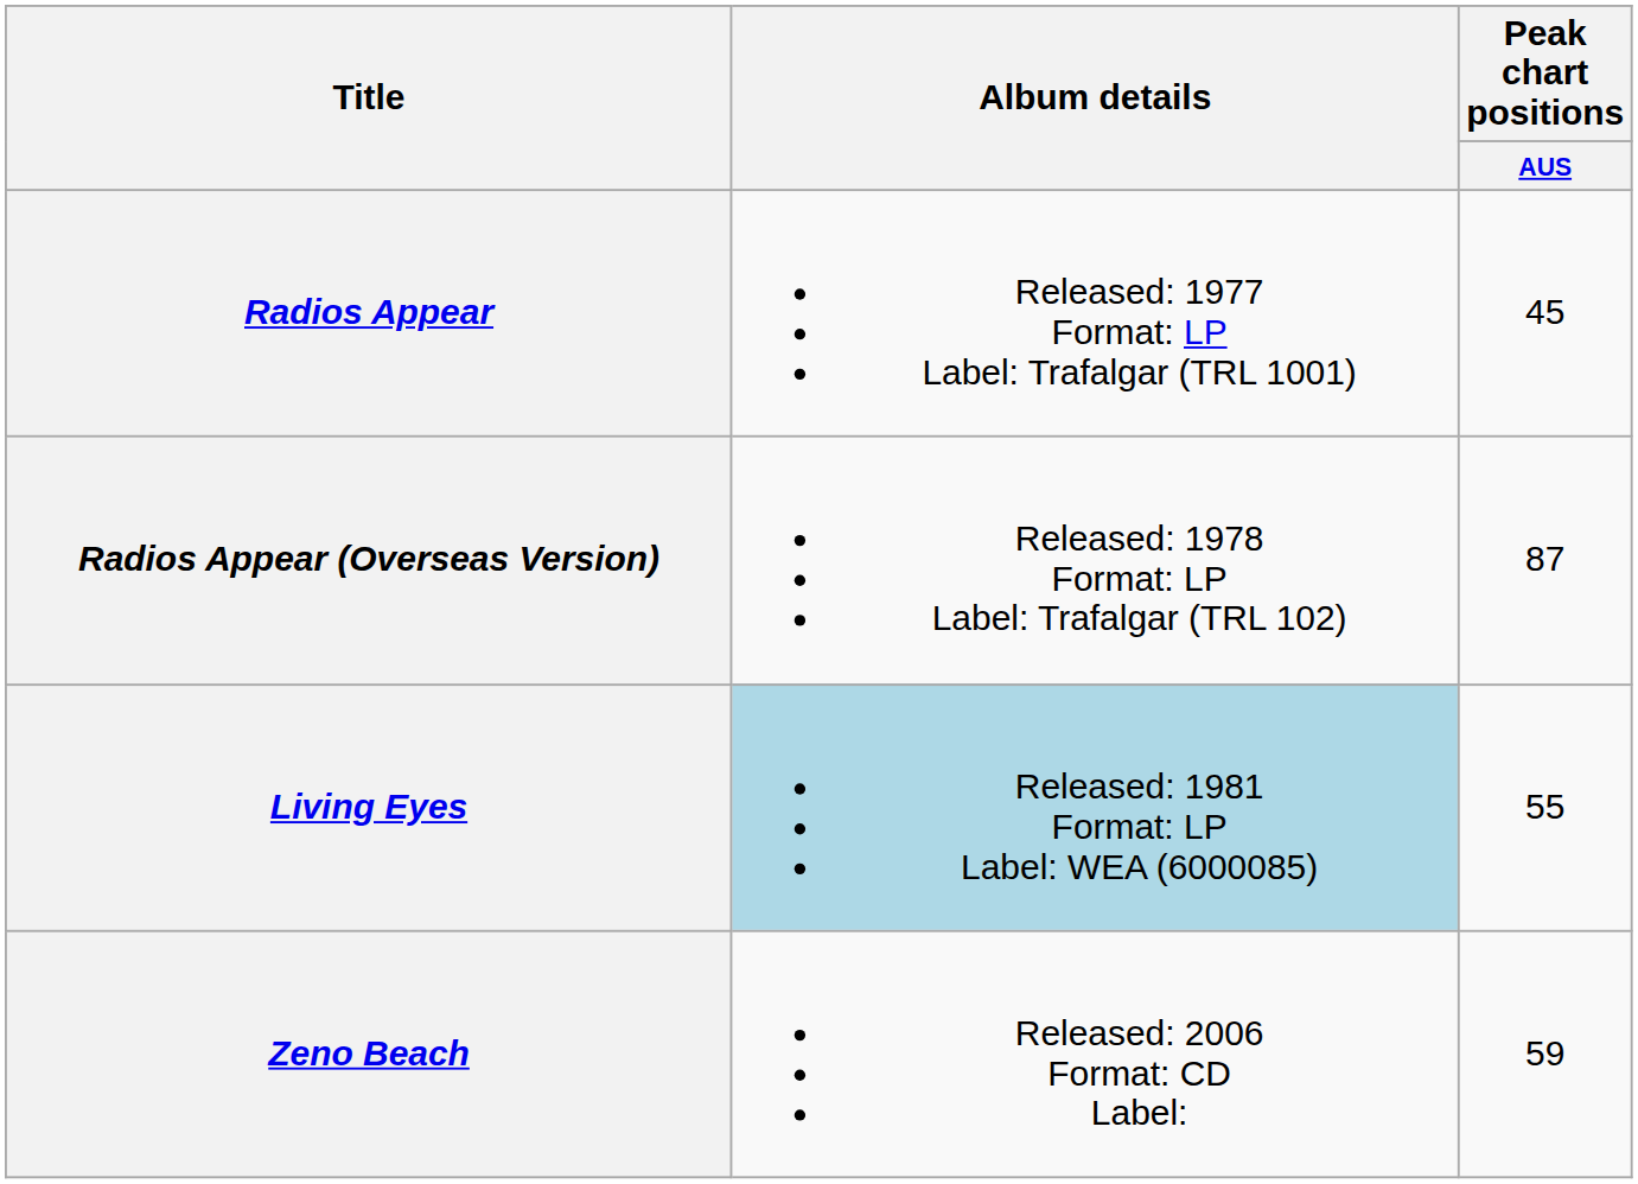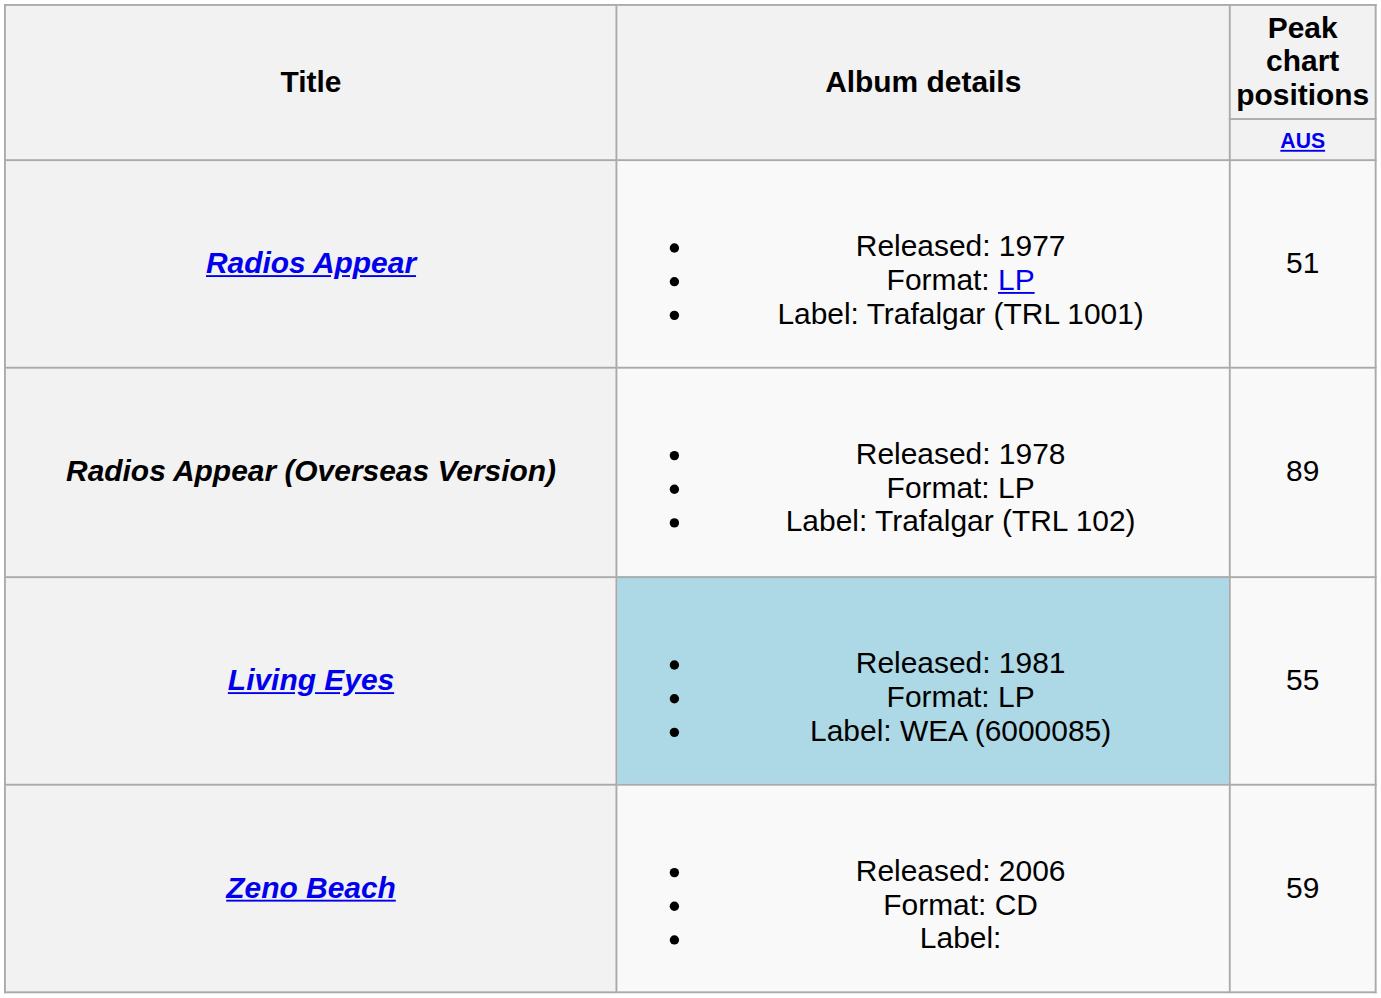 <table class="wikitable plainrowheaders" style="text-align:center;" border="1">
 <tr>
 <th scope="col" rowspan="2" style="width:20em;">Title</th>
 <th scope="col" rowspan="2" style="width:20em;">Album details</th>
 <th scope="col" colspan="1">Peak chart positions</th>
 </tr>
 <tr>
 <th scope="col" style="width:3em; font-size:85%"><small><a href='#'>AUS</a></small><br></th>
 </tr>
 <tr>
 <th scope="row"><em><a href='#'>Radios Appear</a></em></th>
 <td><br><ul><li>Released: 1977</li><li>Format: <a href='#'>LP</a></li><li>Label: Trafalgar (TRL 1001)</li></ul></td>
-<td>45</td>
+<td>51</td>
 </tr>
 <tr>
 <th scope="row"><em>Radios Appear (Overseas Version)</em></th>
 <td><br><ul><li>Released: 1978</li><li>Format: LP</li><li>Label: Trafalgar (TRL 102)</li></ul></td>
-<td>87</td>
+<td>89</td>
 </tr>
 <tr>
 <th scope="row"><em><a href='#'>Living Eyes</a></em></th>
 <td style="background: lightblue;"><br><ul><li>Released: 1981</li><li>Format: LP</li><li>Label: WEA (6000085)</li></ul></td>
 <td>55</td>
 </tr>
 <tr>
 <th scope="row"><em><a href='#'>Zeno Beach</a></em></th>
 <td><br><ul><li>Released: 2006</li><li>Format: CD</li><li>Label:</li></ul></td>
 <td>59</td>
 </tr>
 </table>
